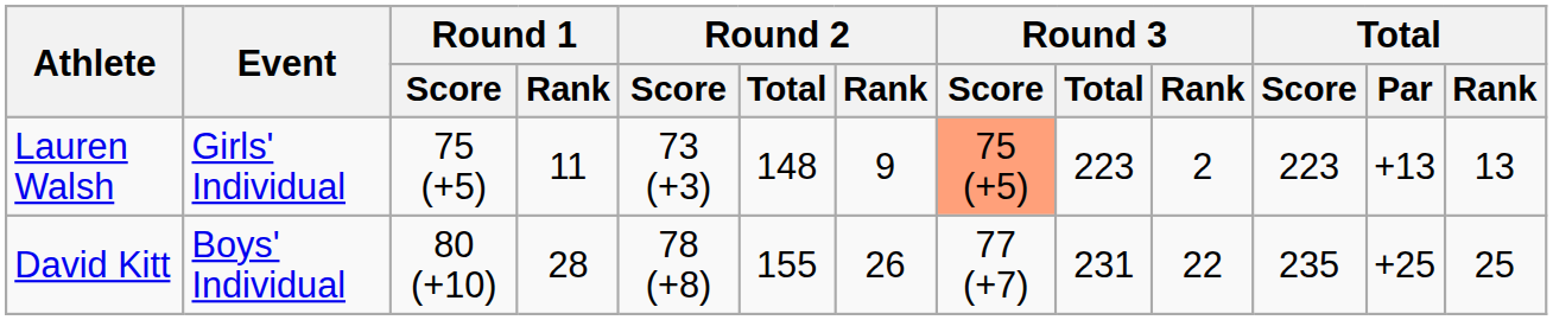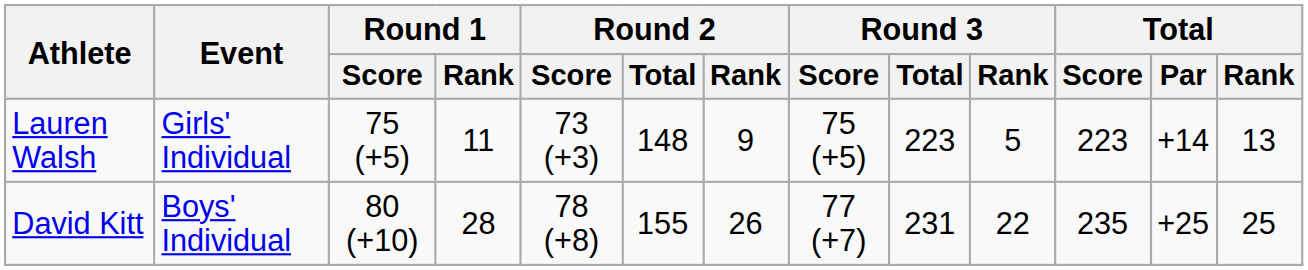 <table class="wikitable" style="font-size:90%">
 <tr>
 <th rowspan="2">Athlete</th>
 <th rowspan="2">Event</th>
 <th colspan="2">Round 1</th>
 <th colspan="3">Round 2</th>
 <th colspan="3">Round 3</th>
 <th colspan="3">Total</th>
 </tr>
 <tr style="font-size:95%">
 <th>Score</th>
 <th>Rank</th>
 <th>Score</th>
 <th>Total</th>
 <th>Rank</th>
 <th>Score</th>
 <th>Total</th>
 <th>Rank</th>
 <th>Score</th>
 <th>Par</th>
 <th>Rank</th>
 </tr>
 <tr align=center>
 <td align=left><a href='#'>Lauren Walsh</a></td>
 <td align=left><a href='#'>Girls' Individual</a></td>
 <td>75 (+5)</td>
 <td>11</td>
 <td>73 (+3)</td>
 <td>148</td>
 <td>9</td>
-<td style="background: lightsalmon;">75 (+5)</td>
+<td>75 (+5)</td>
 <td>223</td>
-<td>2</td>
+<td>5</td>
 <td>223</td>
-<td>+13</td>
+<td>+14</td>
 <td>13</td>
 </tr>
 <tr align=center>
 <td align=left><a href='#'>David Kitt</a></td>
 <td align=left><a href='#'>Boys' Individual</a></td>
 <td>80 (+10)</td>
 <td>28</td>
 <td>78 (+8)</td>
 <td>155</td>
 <td>26</td>
 <td>77 (+7)</td>
 <td>231</td>
 <td>22</td>
 <td>235</td>
 <td>+25</td>
 <td>25</td>
 </tr>
 </table>
